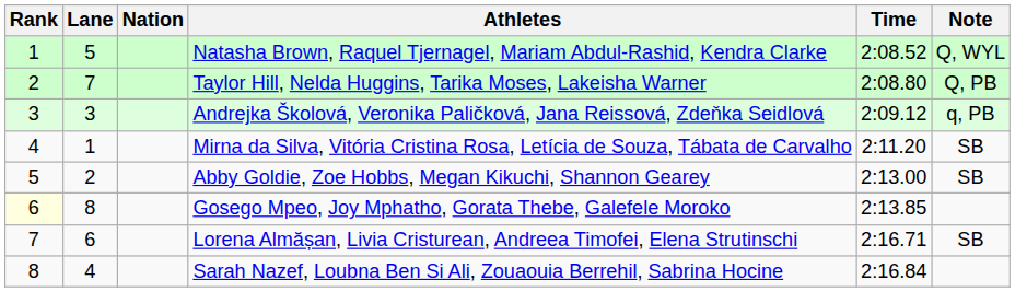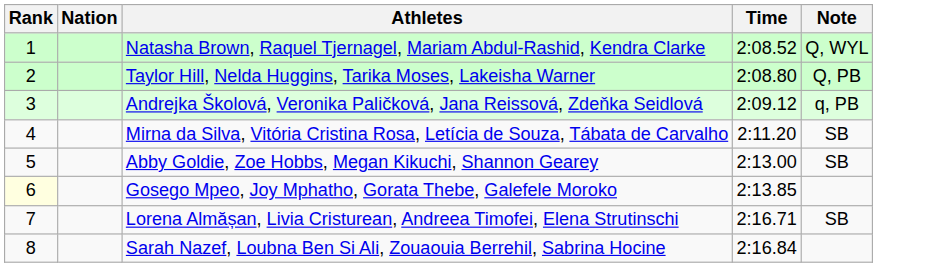 <table class="wikitable sortable" style="text-align:center">
 <tr>
 <th>Rank</th>
-<th>Lane</th>
 <th>Nation</th>
 <th>Athletes</th>
 <th>Time</th>
 <th>Note</th>
 </tr>
 <tr bgcolor=ccffcc>
 <td>1</td>
-<td>5</td>
 <td align=left></td>
 <td align=left><a href='#'>Natasha Brown</a>, <a href='#'>Raquel Tjernagel</a>, <a href='#'>Mariam Abdul-Rashid</a>, <a href='#'>Kendra Clarke</a></td>
 <td>2:08.52</td>
 <td>Q, WYL</td>
 </tr>
 <tr bgcolor=ccffcc>
 <td>2</td>
-<td>7</td>
 <td align=left></td>
 <td align=left><a href='#'>Taylor Hill</a>, <a href='#'>Nelda Huggins</a>, <a href='#'>Tarika Moses</a>, <a href='#'>Lakeisha Warner</a></td>
 <td>2:08.80</td>
 <td>Q, PB</td>
 </tr>
 <tr bgcolor=ddffdd>
-<td>3</td>
 <td>3</td>
 <td align=left></td>
 <td align=left><a href='#'>Andrejka Školová</a>, <a href='#'>Veronika Paličková</a>, <a href='#'>Jana Reissová</a>, <a href='#'>Zdeňka Seidlová</a></td>
 <td>2:09.12</td>
 <td>q, PB</td>
 </tr>
 <tr>
 <td>4</td>
-<td>1</td>
 <td align=left></td>
 <td align=left><a href='#'>Mirna da Silva</a>, <a href='#'>Vitória Cristina Rosa</a>, <a href='#'>Letícia de Souza</a>, <a href='#'>Tábata de Carvalho</a></td>
 <td>2:11.20</td>
 <td>SB</td>
 </tr>
 <tr>
 <td>5</td>
-<td>2</td>
 <td align=left></td>
 <td align=left><a href='#'>Abby Goldie</a>, <a href='#'>Zoe Hobbs</a>, <a href='#'>Megan Kikuchi</a>, <a href='#'>Shannon Gearey</a></td>
 <td>2:13.00</td>
 <td>SB</td>
 </tr>
 <tr>
 <td style="background: lightyellow;">6</td>
-<td>8</td>
 <td align=left></td>
 <td align=left><a href='#'>Gosego Mpeo</a>, <a href='#'>Joy Mphatho</a>, <a href='#'>Gorata Thebe</a>, <a href='#'>Galefele Moroko</a></td>
 <td>2:13.85</td>
 <td></td>
 </tr>
 <tr>
 <td>7</td>
-<td>6</td>
 <td align=left></td>
 <td align=left><a href='#'>Lorena Almășan</a>, <a href='#'>Livia Cristurean</a>, <a href='#'>Andreea Timofei</a>, <a href='#'>Elena Strutinschi</a></td>
 <td>2:16.71</td>
 <td>SB</td>
 </tr>
 <tr>
 <td>8</td>
-<td>4</td>
 <td align=left></td>
 <td align=left><a href='#'>Sarah Nazef</a>, <a href='#'>Loubna Ben Si Ali</a>, <a href='#'>Zouaouia Berrehil</a>, <a href='#'>Sabrina Hocine</a></td>
 <td>2:16.84</td>
 <td></td>
 </tr>
 </table>
